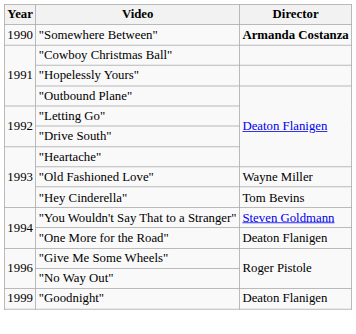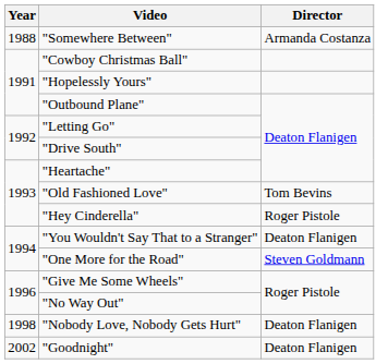 <table class="wikitable">
 <tr>
 <th>Year</th>
 <th>Video</th>
 <th>Director</th>
 </tr>
 <tr>
-<td>1990</td>
+<td>1988</td>
 <td>"Somewhere Between"</td>
-<td><strong>Armanda Costanza</strong></td>
+<td>Armanda Costanza</td>
 </tr>
 <tr>
 <td rowspan=3>1991</td>
 <td>"Cowboy Christmas Ball" </td>
 <td></td>
 </tr>
 <tr>
 <td>"Hopelessly Yours" </td>
 <td></td>
 </tr>
 <tr>
 <td>"Outbound Plane"</td>
 <td rowspan="4"><a href='#'>Deaton Flanigen</a></td>
 </tr>
 <tr>
 <td rowspan=2>1992</td>
 <td>"Letting Go"</td>
 </tr>
 <tr>
 <td>"Drive South"</td>
 </tr>
 <tr>
 <td rowspan=3>1993</td>
 <td>"Heartache"</td>
 </tr>
 <tr>
 <td>"Old Fashioned Love" </td>
-<td>Wayne Miller</td>
+<td>Tom Bevins</td>
 </tr>
 <tr>
 <td>"Hey Cinderella"</td>
-<td>Tom Bevins</td>
+<td>Roger Pistole</td>
 </tr>
 <tr>
 <td rowspan=2>1994</td>
 <td>"You Wouldn't Say That to a Stranger"</td>
-<td><a href='#'>Steven Goldmann</a></td>
+<td>Deaton Flanigen</td>
 </tr>
 <tr>
 <td>"One More for the Road" </td>
-<td>Deaton Flanigen</td>
+<td><a href='#'>Steven Goldmann</a></td>
 </tr>
 <tr>
 <td rowspan=2>1996</td>
 <td>"Give Me Some Wheels"</td>
 <td rowspan="2">Roger Pistole</td>
 </tr>
 <tr>
 <td>"No Way Out"</td>
 </tr>
 <tr>
-<td>1999</td>
+<td>1998</td>
+<td>"Nobody Love, Nobody Gets Hurt"</td>
+<td>Deaton Flanigen</td>
+</tr>
+<tr>
+<td>2002</td>
 <td>"Goodnight"</td>
 <td>Deaton Flanigen</td>
 </tr>
 </table>
